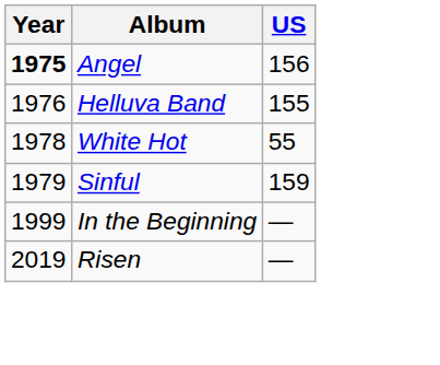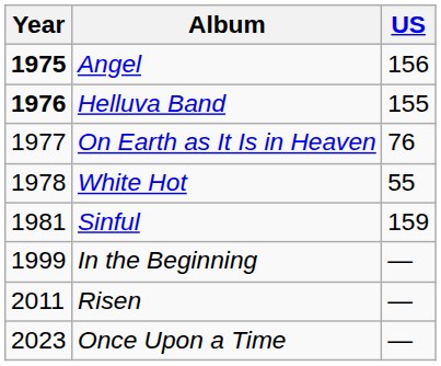 <table class="wikitable">
 <tr>
 <th>Year</th>
 <th>Album</th>
 <th><a href='#'>US</a></th>
 </tr>
 <tr>
 <td><strong>1975</strong></td>
 <td><em><a href='#'>Angel</a></em></td>
 <td>156</td>
 </tr>
 <tr>
-<td>1976</td>
+<td><strong>1976</strong></td>
 <td><em><a href='#'>Helluva Band</a></em></td>
 <td>155</td>
+</tr>
+<tr>
+<td>1977</td>
+<td><em><a href='#'>On Earth as It Is in Heaven</a></em></td>
+<td>76</td>
 </tr>
 <tr>
 <td>1978</td>
 <td><em><a href='#'>White Hot</a></em></td>
 <td>55</td>
 </tr>
 <tr>
-<td>1979</td>
+<td>1981</td>
 <td><em><a href='#'>Sinful</a></em></td>
 <td>159</td>
 </tr>
 <tr>
 <td>1999</td>
 <td><em>In the Beginning</em></td>
 <td>—</td>
 </tr>
 <tr>
-<td>2019</td>
+<td>2011</td>
 <td><em>Risen</em></td>
 <td>—</td>
 </tr>
+<tr>
+<td>2023</td>
+<td><em>Once Upon a Time</em></td>
+<td>—</td>
+</tr>
 </table>
